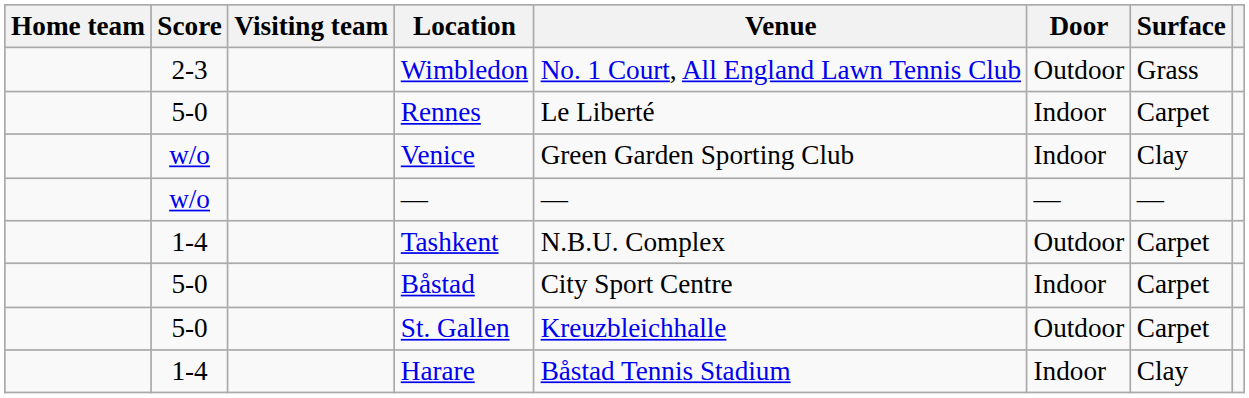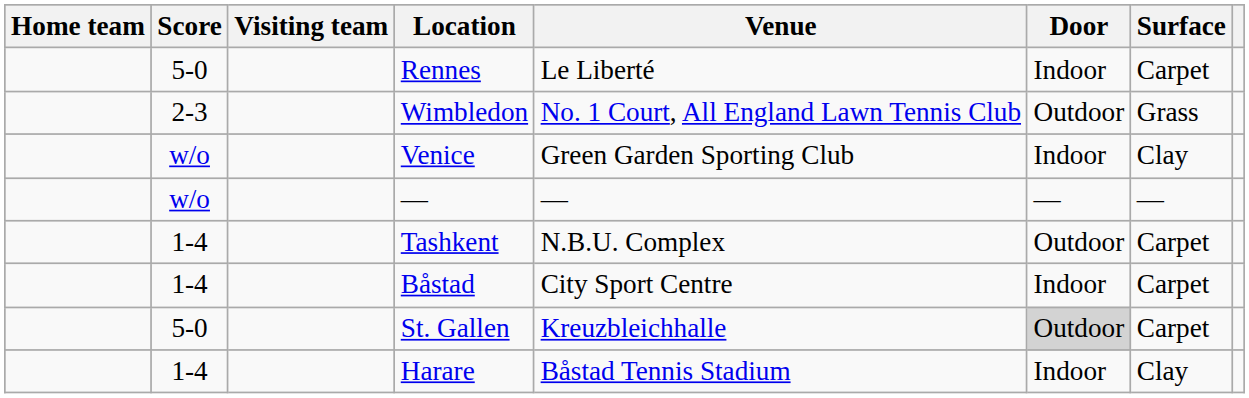 <table class="wikitable" style="border:1px solid #aaa;">
 <tr>
 <th>Home team</th>
 <th>Score</th>
 <th>Visiting team</th>
 <th>Location</th>
 <th>Venue</th>
 <th>Door</th>
 <th>Surface</th>
 <th></th>
 </tr>
 <tr>
+<td><strong></strong></td>
+<td style="text-align:center;">5-0</td>
+<td></td>
+<td><a href='#'>Rennes</a></td>
+<td>Le Liberté</td>
+<td>Indoor</td>
+<td>Carpet</td>
+<td></td>
+</tr>
+<tr>
 <td></td>
 <td style="text-align:center;">2-3</td>
 <td><strong></strong></td>
 <td><a href='#'>Wimbledon</a></td>
 <td><a href='#'>No. 1 Court</a>, <a href='#'>All England Lawn Tennis Club</a></td>
 <td>Outdoor</td>
 <td>Grass</td>
-<td></td>
-</tr>
-<tr>
-<td><strong></strong></td>
-<td style="text-align:center;">5-0</td>
-<td></td>
-<td><a href='#'>Rennes</a></td>
-<td>Le Liberté</td>
-<td>Indoor</td>
-<td>Carpet</td>
 <td></td>
 </tr>
 <tr>
 <td></td>
 <td style="text-align:center;"><a href='#'>w/o</a></td>
 <td><strong></strong></td>
 <td><a href='#'>Venice</a></td>
 <td>Green Garden Sporting Club</td>
 <td>Indoor</td>
 <td>Clay</td>
 <td></td>
 </tr>
 <tr>
 <td><strong></strong></td>
 <td style="text-align:center;"><a href='#'>w/o</a></td>
 <td></td>
 <td>—</td>
 <td>—</td>
 <td>—</td>
 <td>—</td>
 <td></td>
 </tr>
 <tr>
 <td></td>
 <td style="text-align:center;">1-4</td>
 <td><strong></strong></td>
 <td><a href='#'>Tashkent</a></td>
 <td>N.B.U. Complex</td>
 <td>Outdoor</td>
 <td>Carpet</td>
 <td></td>
 </tr>
 <tr>
 <td><strong></strong></td>
-<td style="text-align:center;">5-0</td>
+<td style="text-align:center;">1-4</td>
 <td></td>
 <td><a href='#'>Båstad</a></td>
 <td>City Sport Centre</td>
 <td>Indoor</td>
 <td>Carpet</td>
 <td></td>
 </tr>
 <tr>
 <td><strong></strong></td>
 <td style="text-align:center;">5-0</td>
 <td></td>
 <td><a href='#'>St. Gallen</a></td>
 <td><a href='#'>Kreuzbleichhalle</a></td>
-<td>Outdoor</td>
+<td style="background: lightgrey;">Outdoor</td>
 <td>Carpet</td>
 <td></td>
 </tr>
 <tr>
 <td></td>
 <td style="text-align:center;">1-4</td>
 <td><strong></strong></td>
 <td><a href='#'>Harare</a></td>
 <td><a href='#'>Båstad Tennis Stadium</a></td>
 <td>Indoor</td>
 <td>Clay</td>
 <td></td>
 </tr>
 </table>
